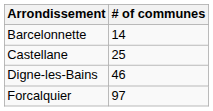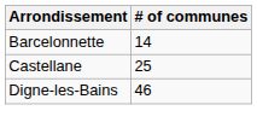 <table class="wikitable">
 <tr ---->
 <th>Arrondissement</th>
 <th># of communes</th>
 </tr>
 <tr ---->
 <td>Barcelonnette</td>
 <td>14</td>
 </tr>
 <tr ---->
 <td>Castellane</td>
 <td>25</td>
 </tr>
 <tr ---->
 <td>Digne-les-Bains</td>
 <td>46</td>
 </tr>
-<tr ---->
-<td>Forcalquier</td>
-<td>97</td>
-</tr>
 </table>
